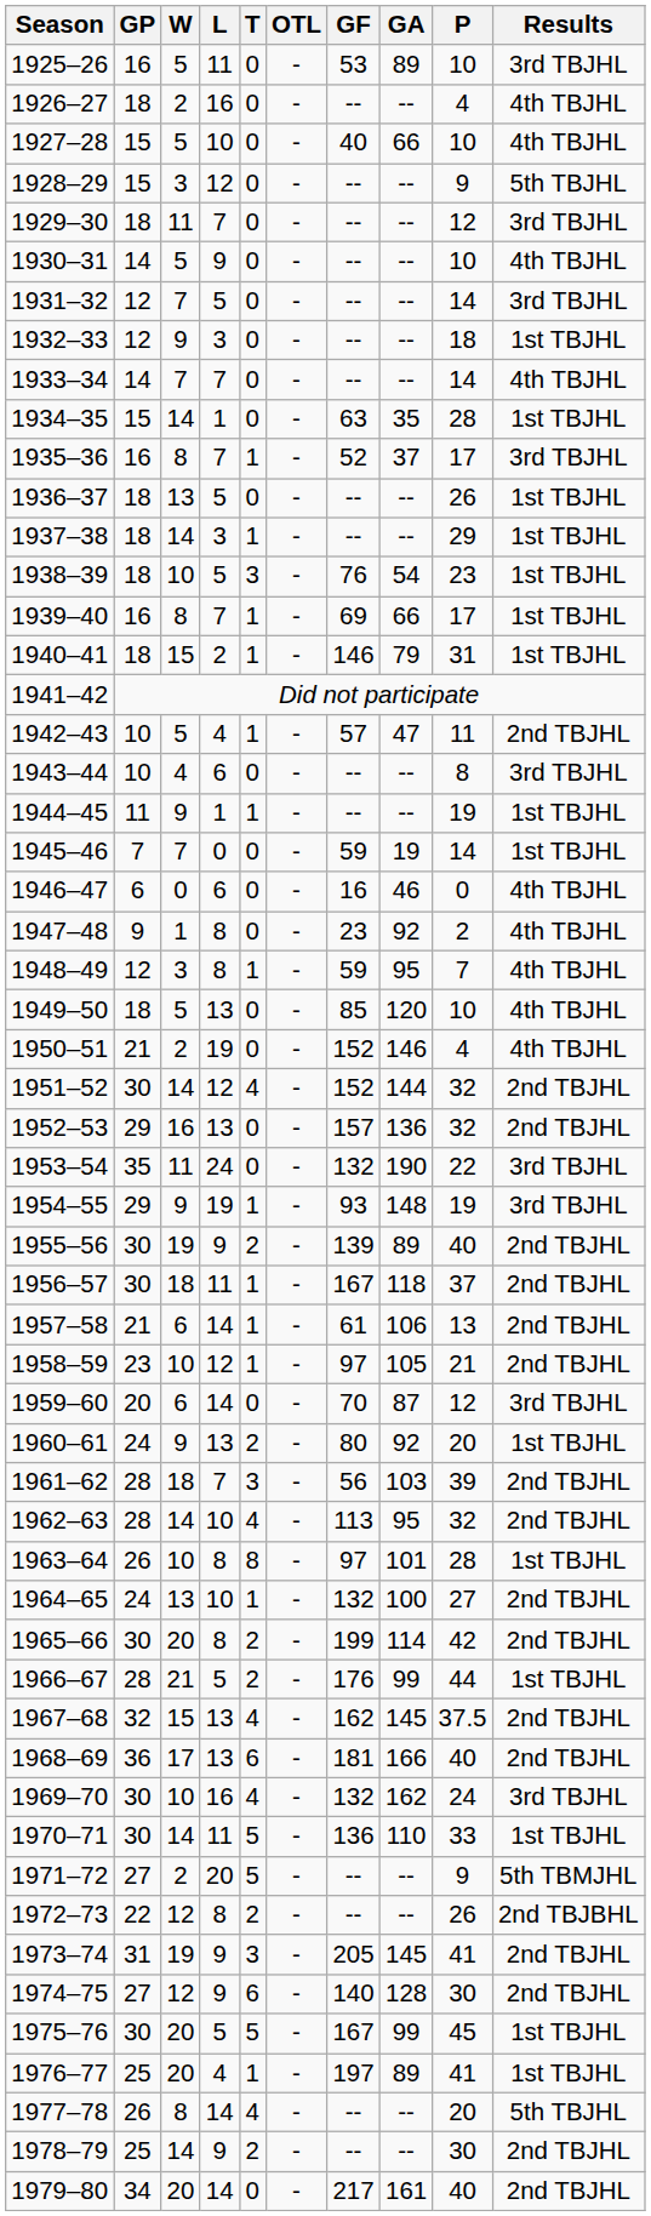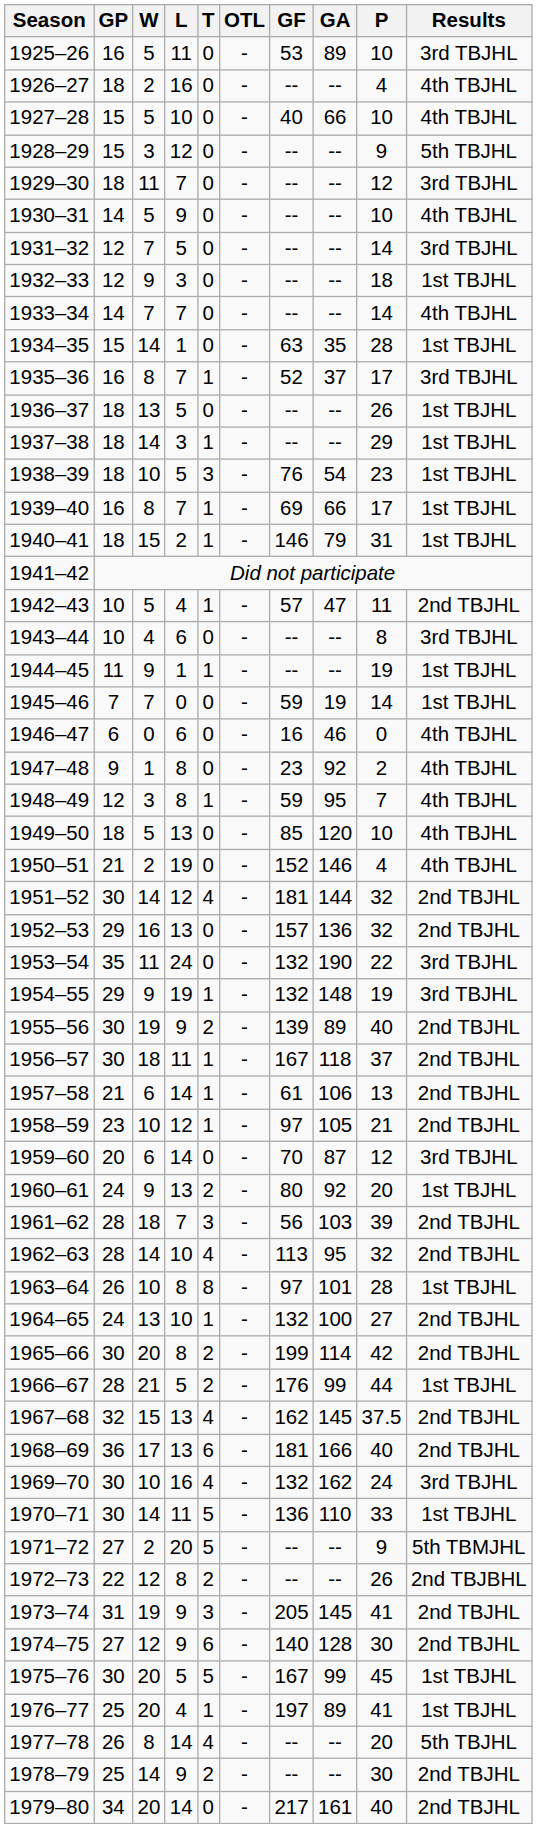 <table class="wikitable">
 <tr>
 <th>Season</th>
 <th>GP</th>
 <th>W</th>
 <th>L</th>
 <th>T</th>
 <th>OTL</th>
 <th>GF</th>
 <th>GA</th>
 <th>P</th>
 <th>Results</th>
 </tr>
 <tr align="center">
 <td>1925–26</td>
 <td>16</td>
 <td>5</td>
 <td>11</td>
 <td>0</td>
 <td>-</td>
 <td>53</td>
 <td>89</td>
 <td>10</td>
 <td>3rd TBJHL</td>
 </tr>
 <tr align="center">
 <td>1926–27</td>
 <td>18</td>
 <td>2</td>
 <td>16</td>
 <td>0</td>
 <td>-</td>
 <td>--</td>
 <td>--</td>
 <td>4</td>
 <td>4th TBJHL</td>
 </tr>
 <tr align="center">
 <td>1927–28</td>
 <td>15</td>
 <td>5</td>
 <td>10</td>
 <td>0</td>
 <td>-</td>
 <td>40</td>
 <td>66</td>
 <td>10</td>
 <td>4th TBJHL</td>
 </tr>
 <tr align="center">
 <td>1928–29</td>
 <td>15</td>
 <td>3</td>
 <td>12</td>
 <td>0</td>
 <td>-</td>
 <td>--</td>
 <td>--</td>
 <td>9</td>
 <td>5th TBJHL</td>
 </tr>
 <tr align="center">
 <td>1929–30</td>
 <td>18</td>
 <td>11</td>
 <td>7</td>
 <td>0</td>
 <td>-</td>
 <td>--</td>
 <td>--</td>
 <td>12</td>
 <td>3rd TBJHL</td>
 </tr>
 <tr align="center">
 <td>1930–31</td>
 <td>14</td>
 <td>5</td>
 <td>9</td>
 <td>0</td>
 <td>-</td>
 <td>--</td>
 <td>--</td>
 <td>10</td>
 <td>4th TBJHL</td>
 </tr>
 <tr align="center">
 <td>1931–32</td>
 <td>12</td>
 <td>7</td>
 <td>5</td>
 <td>0</td>
 <td>-</td>
 <td>--</td>
 <td>--</td>
 <td>14</td>
 <td>3rd TBJHL</td>
 </tr>
 <tr align="center">
 <td>1932–33</td>
 <td>12</td>
 <td>9</td>
 <td>3</td>
 <td>0</td>
 <td>-</td>
 <td>--</td>
 <td>--</td>
 <td>18</td>
 <td>1st TBJHL</td>
 </tr>
 <tr align="center">
 <td>1933–34</td>
 <td>14</td>
 <td>7</td>
 <td>7</td>
 <td>0</td>
 <td>-</td>
 <td>--</td>
 <td>--</td>
 <td>14</td>
 <td>4th TBJHL</td>
 </tr>
 <tr align="center">
 <td>1934–35</td>
 <td>15</td>
 <td>14</td>
 <td>1</td>
 <td>0</td>
 <td>-</td>
 <td>63</td>
 <td>35</td>
 <td>28</td>
 <td>1st TBJHL</td>
 </tr>
 <tr align="center">
 <td>1935–36</td>
 <td>16</td>
 <td>8</td>
 <td>7</td>
 <td>1</td>
 <td>-</td>
 <td>52</td>
 <td>37</td>
 <td>17</td>
 <td>3rd TBJHL</td>
 </tr>
 <tr align="center">
 <td>1936–37</td>
 <td>18</td>
 <td>13</td>
 <td>5</td>
 <td>0</td>
 <td>-</td>
 <td>--</td>
 <td>--</td>
 <td>26</td>
 <td>1st TBJHL</td>
 </tr>
 <tr align="center">
 <td>1937–38</td>
 <td>18</td>
 <td>14</td>
 <td>3</td>
 <td>1</td>
 <td>-</td>
 <td>--</td>
 <td>--</td>
 <td>29</td>
 <td>1st TBJHL</td>
 </tr>
 <tr align="center">
 <td>1938–39</td>
 <td>18</td>
 <td>10</td>
 <td>5</td>
 <td>3</td>
 <td>-</td>
 <td>76</td>
 <td>54</td>
 <td>23</td>
 <td>1st TBJHL</td>
 </tr>
 <tr align="center">
 <td>1939–40</td>
 <td>16</td>
 <td>8</td>
 <td>7</td>
 <td>1</td>
 <td>-</td>
 <td>69</td>
 <td>66</td>
 <td>17</td>
 <td>1st TBJHL</td>
 </tr>
 <tr align="center">
 <td>1940–41</td>
 <td>18</td>
 <td>15</td>
 <td>2</td>
 <td>1</td>
 <td>-</td>
 <td>146</td>
 <td>79</td>
 <td>31</td>
 <td>1st TBJHL</td>
 </tr>
 <tr align="center">
 <td>1941–42</td>
 <td colspan="11"><em>Did not participate</em></td>
 </tr>
 <tr align="center">
 <td>1942–43</td>
 <td>10</td>
 <td>5</td>
 <td>4</td>
 <td>1</td>
 <td>-</td>
 <td>57</td>
 <td>47</td>
 <td>11</td>
 <td>2nd TBJHL</td>
 </tr>
 <tr align="center">
 <td>1943–44</td>
 <td>10</td>
 <td>4</td>
 <td>6</td>
 <td>0</td>
 <td>-</td>
 <td>--</td>
 <td>--</td>
 <td>8</td>
 <td>3rd TBJHL</td>
 </tr>
 <tr align="center">
 <td>1944–45</td>
 <td>11</td>
 <td>9</td>
 <td>1</td>
 <td>1</td>
 <td>-</td>
 <td>--</td>
 <td>--</td>
 <td>19</td>
 <td>1st TBJHL</td>
 </tr>
 <tr align="center">
 <td>1945–46</td>
 <td>7</td>
 <td>7</td>
 <td>0</td>
 <td>0</td>
 <td>-</td>
 <td>59</td>
 <td>19</td>
 <td>14</td>
 <td>1st TBJHL</td>
 </tr>
 <tr align="center">
 <td>1946–47</td>
 <td>6</td>
 <td>0</td>
 <td>6</td>
 <td>0</td>
 <td>-</td>
 <td>16</td>
 <td>46</td>
 <td>0</td>
 <td>4th TBJHL</td>
 </tr>
 <tr align="center">
 <td>1947–48</td>
 <td>9</td>
 <td>1</td>
 <td>8</td>
 <td>0</td>
 <td>-</td>
 <td>23</td>
 <td>92</td>
 <td>2</td>
 <td>4th TBJHL</td>
 </tr>
 <tr align="center">
 <td>1948–49</td>
 <td>12</td>
 <td>3</td>
 <td>8</td>
 <td>1</td>
 <td>-</td>
 <td>59</td>
 <td>95</td>
 <td>7</td>
 <td>4th TBJHL</td>
 </tr>
 <tr align="center">
 <td>1949–50</td>
 <td>18</td>
 <td>5</td>
 <td>13</td>
 <td>0</td>
 <td>-</td>
 <td>85</td>
 <td>120</td>
 <td>10</td>
 <td>4th TBJHL</td>
 </tr>
 <tr align="center">
 <td>1950–51</td>
 <td>21</td>
 <td>2</td>
 <td>19</td>
 <td>0</td>
 <td>-</td>
 <td>152</td>
 <td>146</td>
 <td>4</td>
 <td>4th TBJHL</td>
 </tr>
 <tr align="center">
 <td>1951–52</td>
 <td>30</td>
 <td>14</td>
 <td>12</td>
 <td>4</td>
 <td>-</td>
-<td>152</td>
+<td>181</td>
 <td>144</td>
 <td>32</td>
 <td>2nd TBJHL</td>
 </tr>
 <tr align="center">
 <td>1952–53</td>
 <td>29</td>
 <td>16</td>
 <td>13</td>
 <td>0</td>
 <td>-</td>
 <td>157</td>
 <td>136</td>
 <td>32</td>
 <td>2nd TBJHL</td>
 </tr>
 <tr align="center">
 <td>1953–54</td>
 <td>35</td>
 <td>11</td>
 <td>24</td>
 <td>0</td>
 <td>-</td>
 <td>132</td>
 <td>190</td>
 <td>22</td>
 <td>3rd TBJHL</td>
 </tr>
 <tr align="center">
 <td>1954–55</td>
 <td>29</td>
 <td>9</td>
 <td>19</td>
 <td>1</td>
 <td>-</td>
-<td>93</td>
+<td>132</td>
 <td>148</td>
 <td>19</td>
 <td>3rd TBJHL</td>
 </tr>
 <tr align="center">
 <td>1955–56</td>
 <td>30</td>
 <td>19</td>
 <td>9</td>
 <td>2</td>
 <td>-</td>
 <td>139</td>
 <td>89</td>
 <td>40</td>
 <td>2nd TBJHL</td>
 </tr>
 <tr align="center">
 <td>1956–57</td>
 <td>30</td>
 <td>18</td>
 <td>11</td>
 <td>1</td>
 <td>-</td>
 <td>167</td>
 <td>118</td>
 <td>37</td>
 <td>2nd TBJHL</td>
 </tr>
 <tr align="center">
 <td>1957–58</td>
 <td>21</td>
 <td>6</td>
 <td>14</td>
 <td>1</td>
 <td>-</td>
 <td>61</td>
 <td>106</td>
 <td>13</td>
 <td>2nd TBJHL</td>
 </tr>
 <tr align="center">
 <td>1958–59</td>
 <td>23</td>
 <td>10</td>
 <td>12</td>
 <td>1</td>
 <td>-</td>
 <td>97</td>
 <td>105</td>
 <td>21</td>
 <td>2nd TBJHL</td>
 </tr>
 <tr align="center">
 <td>1959–60</td>
 <td>20</td>
 <td>6</td>
 <td>14</td>
 <td>0</td>
 <td>-</td>
 <td>70</td>
 <td>87</td>
 <td>12</td>
 <td>3rd TBJHL</td>
 </tr>
 <tr align="center">
 <td>1960–61</td>
 <td>24</td>
 <td>9</td>
 <td>13</td>
 <td>2</td>
 <td>-</td>
 <td>80</td>
 <td>92</td>
 <td>20</td>
 <td>1st TBJHL</td>
 </tr>
 <tr align="center">
 <td>1961–62</td>
 <td>28</td>
 <td>18</td>
 <td>7</td>
 <td>3</td>
 <td>-</td>
 <td>56</td>
 <td>103</td>
 <td>39</td>
 <td>2nd TBJHL</td>
 </tr>
 <tr align="center">
 <td>1962–63</td>
 <td>28</td>
 <td>14</td>
 <td>10</td>
 <td>4</td>
 <td>-</td>
 <td>113</td>
 <td>95</td>
 <td>32</td>
 <td>2nd TBJHL</td>
 </tr>
 <tr align="center">
 <td>1963–64</td>
 <td>26</td>
 <td>10</td>
 <td>8</td>
 <td>8</td>
 <td>-</td>
 <td>97</td>
 <td>101</td>
 <td>28</td>
 <td>1st TBJHL</td>
 </tr>
 <tr align="center">
 <td>1964–65</td>
 <td>24</td>
 <td>13</td>
 <td>10</td>
 <td>1</td>
 <td>-</td>
 <td>132</td>
 <td>100</td>
 <td>27</td>
 <td>2nd TBJHL</td>
 </tr>
 <tr align="center">
 <td>1965–66</td>
 <td>30</td>
 <td>20</td>
 <td>8</td>
 <td>2</td>
 <td>-</td>
 <td>199</td>
 <td>114</td>
 <td>42</td>
 <td>2nd TBJHL</td>
 </tr>
 <tr align="center">
 <td>1966–67</td>
 <td>28</td>
 <td>21</td>
 <td>5</td>
 <td>2</td>
 <td>-</td>
 <td>176</td>
 <td>99</td>
 <td>44</td>
 <td>1st TBJHL</td>
 </tr>
 <tr align="center">
 <td>1967–68</td>
 <td>32</td>
 <td>15</td>
 <td>13</td>
 <td>4</td>
 <td>-</td>
 <td>162</td>
 <td>145</td>
 <td>37.5</td>
 <td>2nd TBJHL</td>
 </tr>
 <tr align="center">
 <td>1968–69</td>
 <td>36</td>
 <td>17</td>
 <td>13</td>
 <td>6</td>
 <td>-</td>
 <td>181</td>
 <td>166</td>
 <td>40</td>
 <td>2nd TBJHL</td>
 </tr>
 <tr align="center">
 <td>1969–70</td>
 <td>30</td>
 <td>10</td>
 <td>16</td>
 <td>4</td>
 <td>-</td>
 <td>132</td>
 <td>162</td>
 <td>24</td>
 <td>3rd TBJHL</td>
 </tr>
 <tr align="center">
 <td>1970–71</td>
 <td>30</td>
 <td>14</td>
 <td>11</td>
 <td>5</td>
 <td>-</td>
 <td>136</td>
 <td>110</td>
 <td>33</td>
 <td>1st TBJHL</td>
 </tr>
 <tr align="center">
 <td>1971–72</td>
 <td>27</td>
 <td>2</td>
 <td>20</td>
 <td>5</td>
 <td>-</td>
 <td>--</td>
 <td>--</td>
 <td>9</td>
 <td>5th TBMJHL</td>
 </tr>
 <tr align="center">
 <td>1972–73</td>
 <td>22</td>
 <td>12</td>
 <td>8</td>
 <td>2</td>
 <td>-</td>
 <td>--</td>
 <td>--</td>
 <td>26</td>
 <td>2nd TBJBHL</td>
 </tr>
 <tr align="center">
 <td>1973–74</td>
 <td>31</td>
 <td>19</td>
 <td>9</td>
 <td>3</td>
 <td>-</td>
 <td>205</td>
 <td>145</td>
 <td>41</td>
 <td>2nd TBJHL</td>
 </tr>
 <tr align="center">
 <td>1974–75</td>
 <td>27</td>
 <td>12</td>
 <td>9</td>
 <td>6</td>
 <td>-</td>
 <td>140</td>
 <td>128</td>
 <td>30</td>
 <td>2nd TBJHL</td>
 </tr>
 <tr align="center">
 <td>1975–76</td>
 <td>30</td>
 <td>20</td>
 <td>5</td>
 <td>5</td>
 <td>-</td>
 <td>167</td>
 <td>99</td>
 <td>45</td>
 <td>1st TBJHL</td>
 </tr>
 <tr align="center">
 <td>1976–77</td>
 <td>25</td>
 <td>20</td>
 <td>4</td>
 <td>1</td>
 <td>-</td>
 <td>197</td>
 <td>89</td>
 <td>41</td>
 <td>1st TBJHL</td>
 </tr>
 <tr align="center">
 <td>1977–78</td>
 <td>26</td>
 <td>8</td>
 <td>14</td>
 <td>4</td>
 <td>-</td>
 <td>--</td>
 <td>--</td>
 <td>20</td>
 <td>5th TBJHL</td>
 </tr>
 <tr align="center">
 <td>1978–79</td>
 <td>25</td>
 <td>14</td>
 <td>9</td>
 <td>2</td>
 <td>-</td>
 <td>--</td>
 <td>--</td>
 <td>30</td>
 <td>2nd TBJHL</td>
 </tr>
 <tr align="center">
 <td>1979–80</td>
 <td>34</td>
 <td>20</td>
 <td>14</td>
 <td>0</td>
 <td>-</td>
 <td>217</td>
 <td>161</td>
 <td>40</td>
 <td>2nd TBJHL</td>
 </tr>
 </table>
